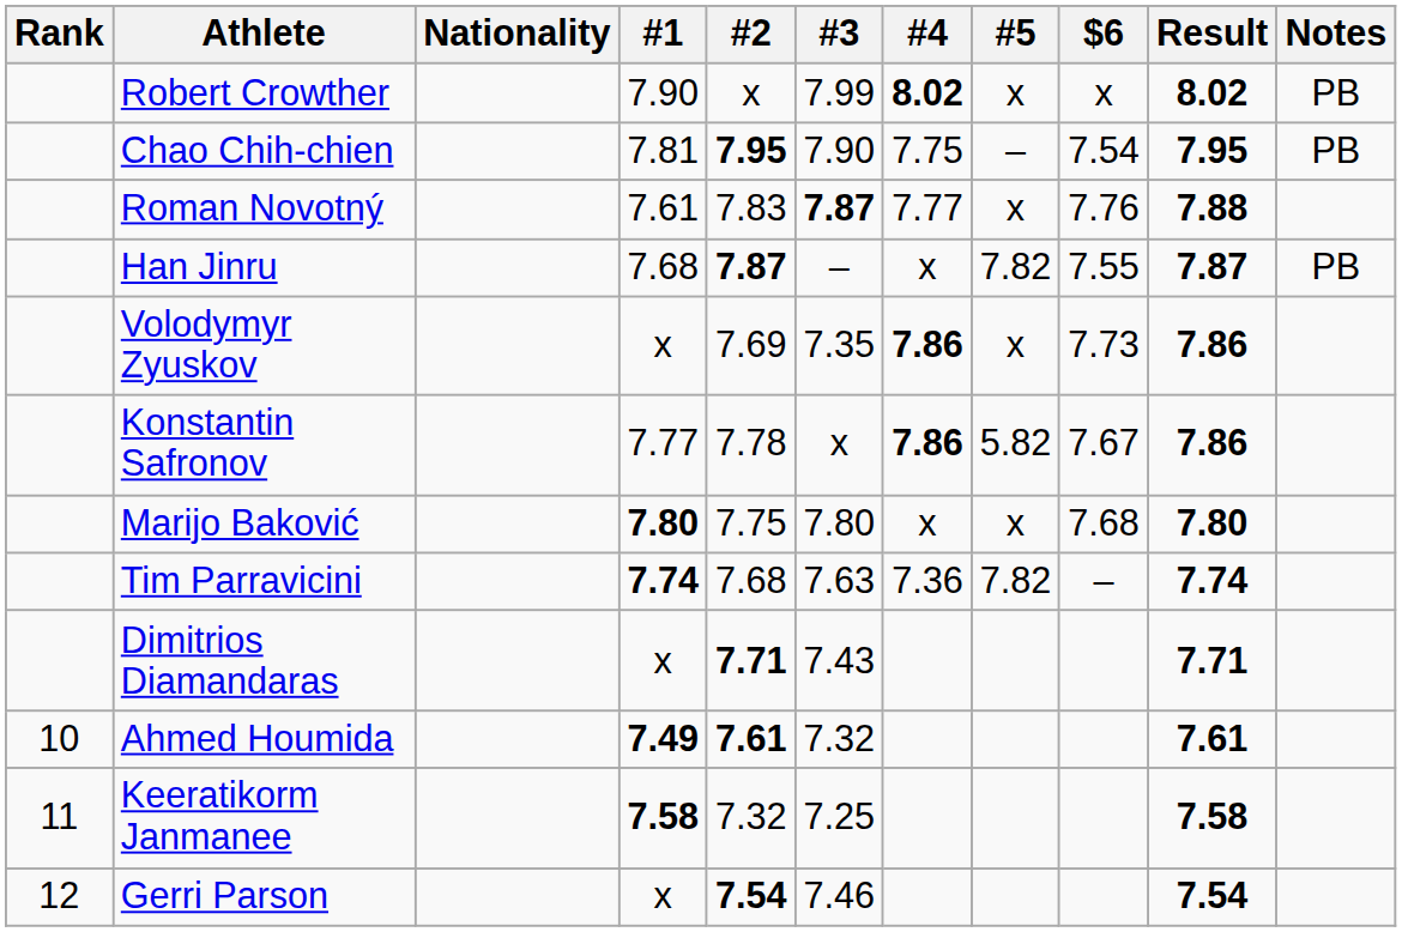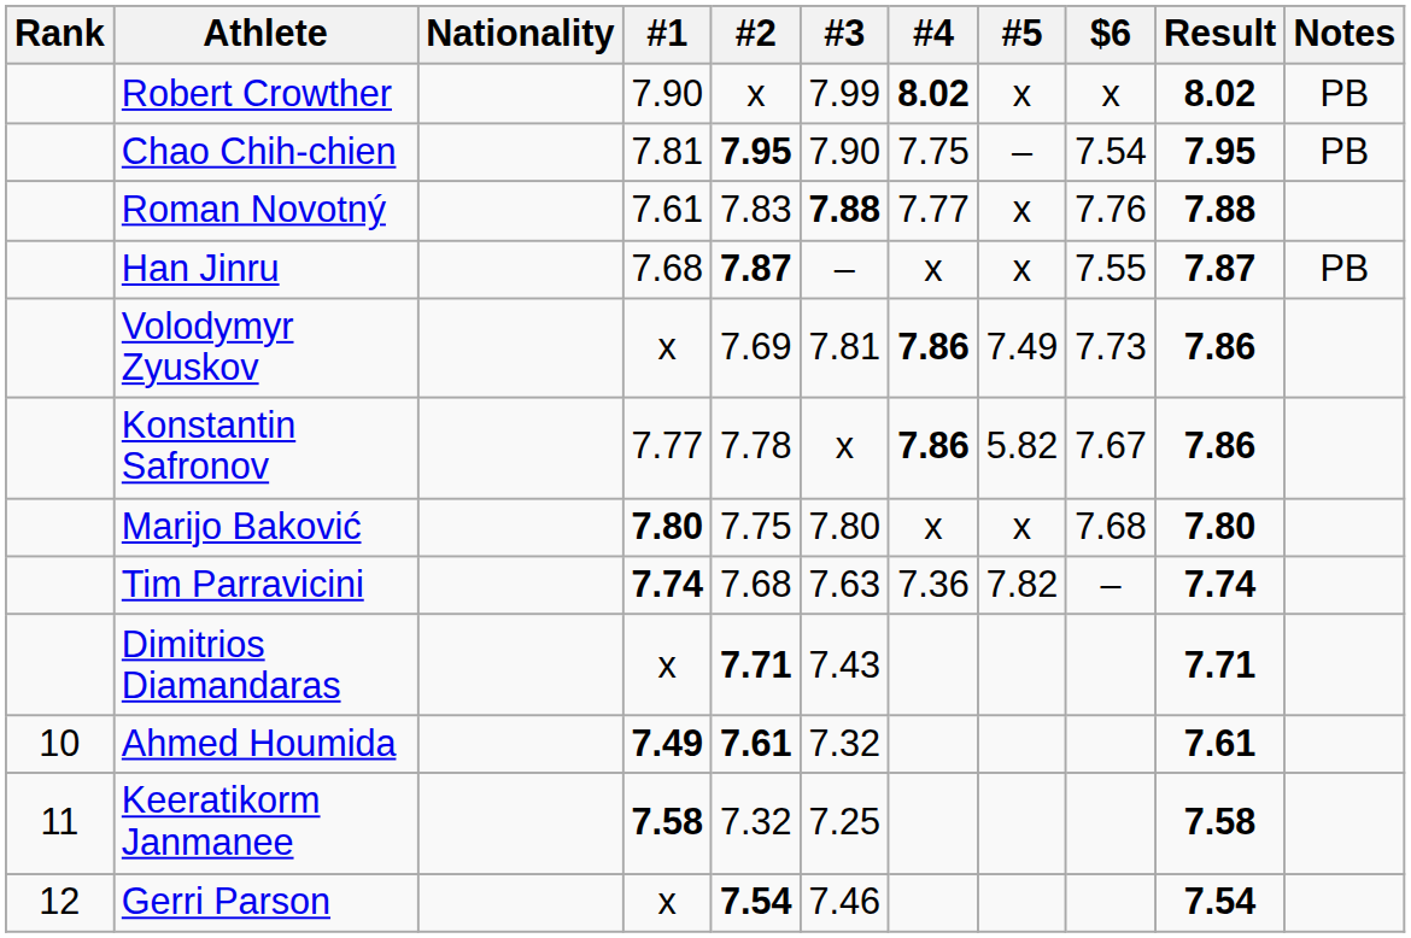 <table class="wikitable sortable" style="text-align:center">
 <tr>
 <th>Rank</th>
 <th>Athlete</th>
 <th>Nationality</th>
 <th>#1</th>
 <th>#2</th>
 <th>#3</th>
 <th>#4</th>
 <th>#5</th>
 <th>$6</th>
 <th>Result</th>
 <th>Notes</th>
 </tr>
 <tr>
 <td></td>
 <td align="left"><a href='#'>Robert Crowther</a></td>
 <td align=left></td>
 <td>7.90</td>
 <td>x</td>
 <td>7.99</td>
 <td><strong>8.02</strong></td>
 <td>x</td>
 <td>x</td>
 <td><strong>8.02</strong></td>
 <td>PB</td>
 </tr>
 <tr>
 <td></td>
 <td align="left"><a href='#'>Chao Chih-chien</a></td>
 <td align=left></td>
 <td>7.81</td>
 <td><strong>7.95</strong></td>
 <td>7.90</td>
 <td>7.75</td>
 <td>–</td>
 <td>7.54</td>
 <td><strong>7.95</strong></td>
 <td>PB</td>
 </tr>
 <tr>
 <td></td>
 <td align="left"><a href='#'>Roman Novotný</a></td>
 <td align=left></td>
 <td>7.61</td>
 <td>7.83</td>
-<td><strong>7.87</strong></td>
+<td><strong>7.88</strong></td>
 <td>7.77</td>
 <td>x</td>
 <td>7.76</td>
 <td><strong>7.88</strong></td>
 <td></td>
 </tr>
 <tr>
 <td></td>
 <td align="left"><a href='#'>Han Jinru</a></td>
 <td align=left></td>
 <td>7.68</td>
 <td><strong>7.87</strong></td>
 <td>–</td>
 <td>x</td>
-<td>7.82</td>
+<td>x</td>
 <td>7.55</td>
 <td><strong>7.87</strong></td>
 <td>PB</td>
 </tr>
 <tr>
 <td></td>
 <td align="left"><a href='#'>Volodymyr Zyuskov</a></td>
 <td align=left></td>
 <td>x</td>
 <td>7.69</td>
-<td>7.35</td>
+<td>7.81</td>
 <td><strong>7.86</strong></td>
-<td>x</td>
+<td>7.49</td>
 <td>7.73</td>
 <td><strong>7.86</strong></td>
 <td></td>
 </tr>
 <tr>
 <td></td>
 <td align="left"><a href='#'>Konstantin Safronov</a></td>
 <td align=left></td>
 <td>7.77</td>
 <td>7.78</td>
 <td>x</td>
 <td><strong>7.86</strong></td>
 <td>5.82</td>
 <td>7.67</td>
 <td><strong>7.86</strong></td>
 <td></td>
 </tr>
 <tr>
 <td></td>
 <td align="left"><a href='#'>Marijo Baković</a></td>
 <td align=left></td>
 <td><strong>7.80</strong></td>
 <td>7.75</td>
 <td>7.80</td>
 <td>x</td>
 <td>x</td>
 <td>7.68</td>
 <td><strong>7.80</strong></td>
 <td></td>
 </tr>
 <tr>
 <td></td>
 <td align="left"><a href='#'>Tim Parravicini</a></td>
 <td align=left></td>
 <td><strong>7.74</strong></td>
 <td>7.68</td>
 <td>7.63</td>
 <td>7.36</td>
 <td>7.82</td>
 <td>–</td>
 <td><strong>7.74</strong></td>
 <td></td>
 </tr>
 <tr>
 <td></td>
 <td align="left"><a href='#'>Dimitrios Diamandaras</a></td>
 <td align=left></td>
 <td>x</td>
 <td><strong>7.71</strong></td>
 <td>7.43</td>
 <td></td>
 <td></td>
 <td></td>
 <td><strong>7.71</strong></td>
 <td></td>
 </tr>
 <tr>
 <td>10</td>
 <td align="left"><a href='#'>Ahmed Houmida</a></td>
 <td align=left></td>
 <td><strong>7.49</strong></td>
 <td><strong>7.61</strong></td>
 <td>7.32</td>
 <td></td>
 <td></td>
 <td></td>
 <td><strong>7.61</strong></td>
 <td></td>
 </tr>
 <tr>
 <td>11</td>
 <td align="left"><a href='#'>Keeratikorm Janmanee</a></td>
 <td align=left></td>
 <td><strong>7.58</strong></td>
 <td>7.32</td>
 <td>7.25</td>
 <td></td>
 <td></td>
 <td></td>
 <td><strong>7.58</strong></td>
 <td></td>
 </tr>
 <tr>
 <td>12</td>
 <td align="left"><a href='#'>Gerri Parson</a></td>
 <td align=left></td>
 <td>x</td>
 <td><strong>7.54</strong></td>
 <td>7.46</td>
 <td></td>
 <td></td>
 <td></td>
 <td><strong>7.54</strong></td>
 <td></td>
 </tr>
 </table>
